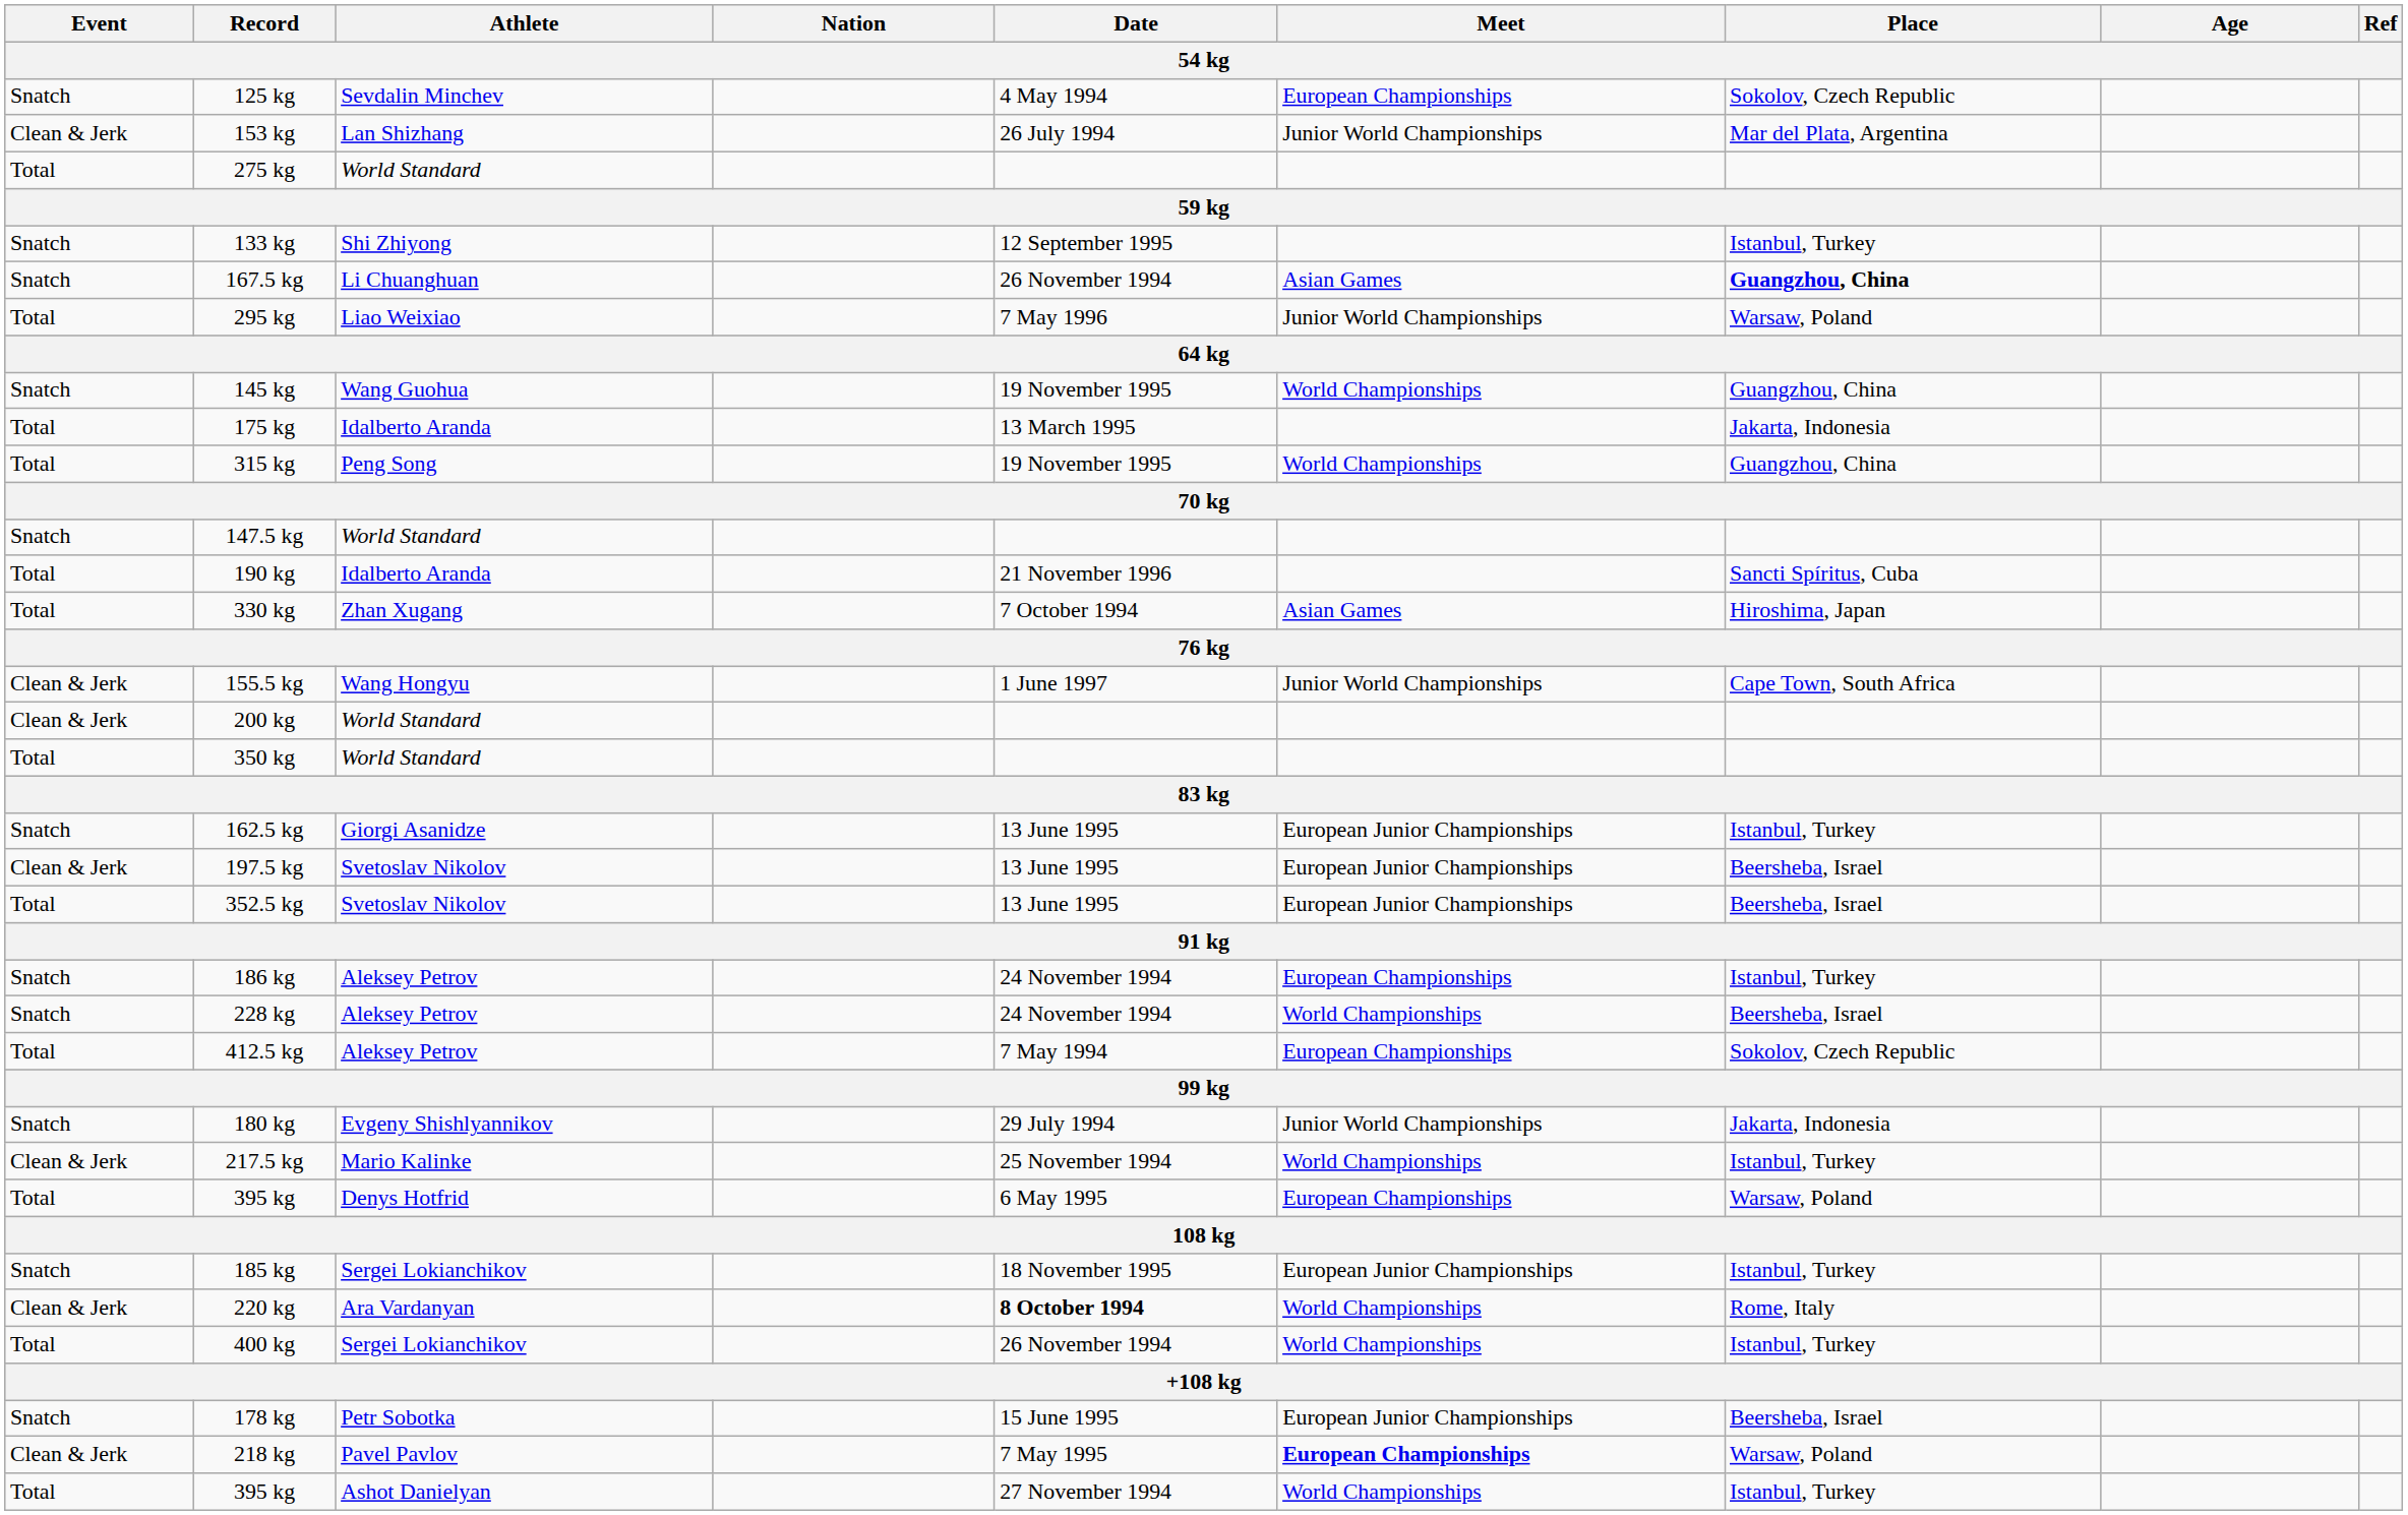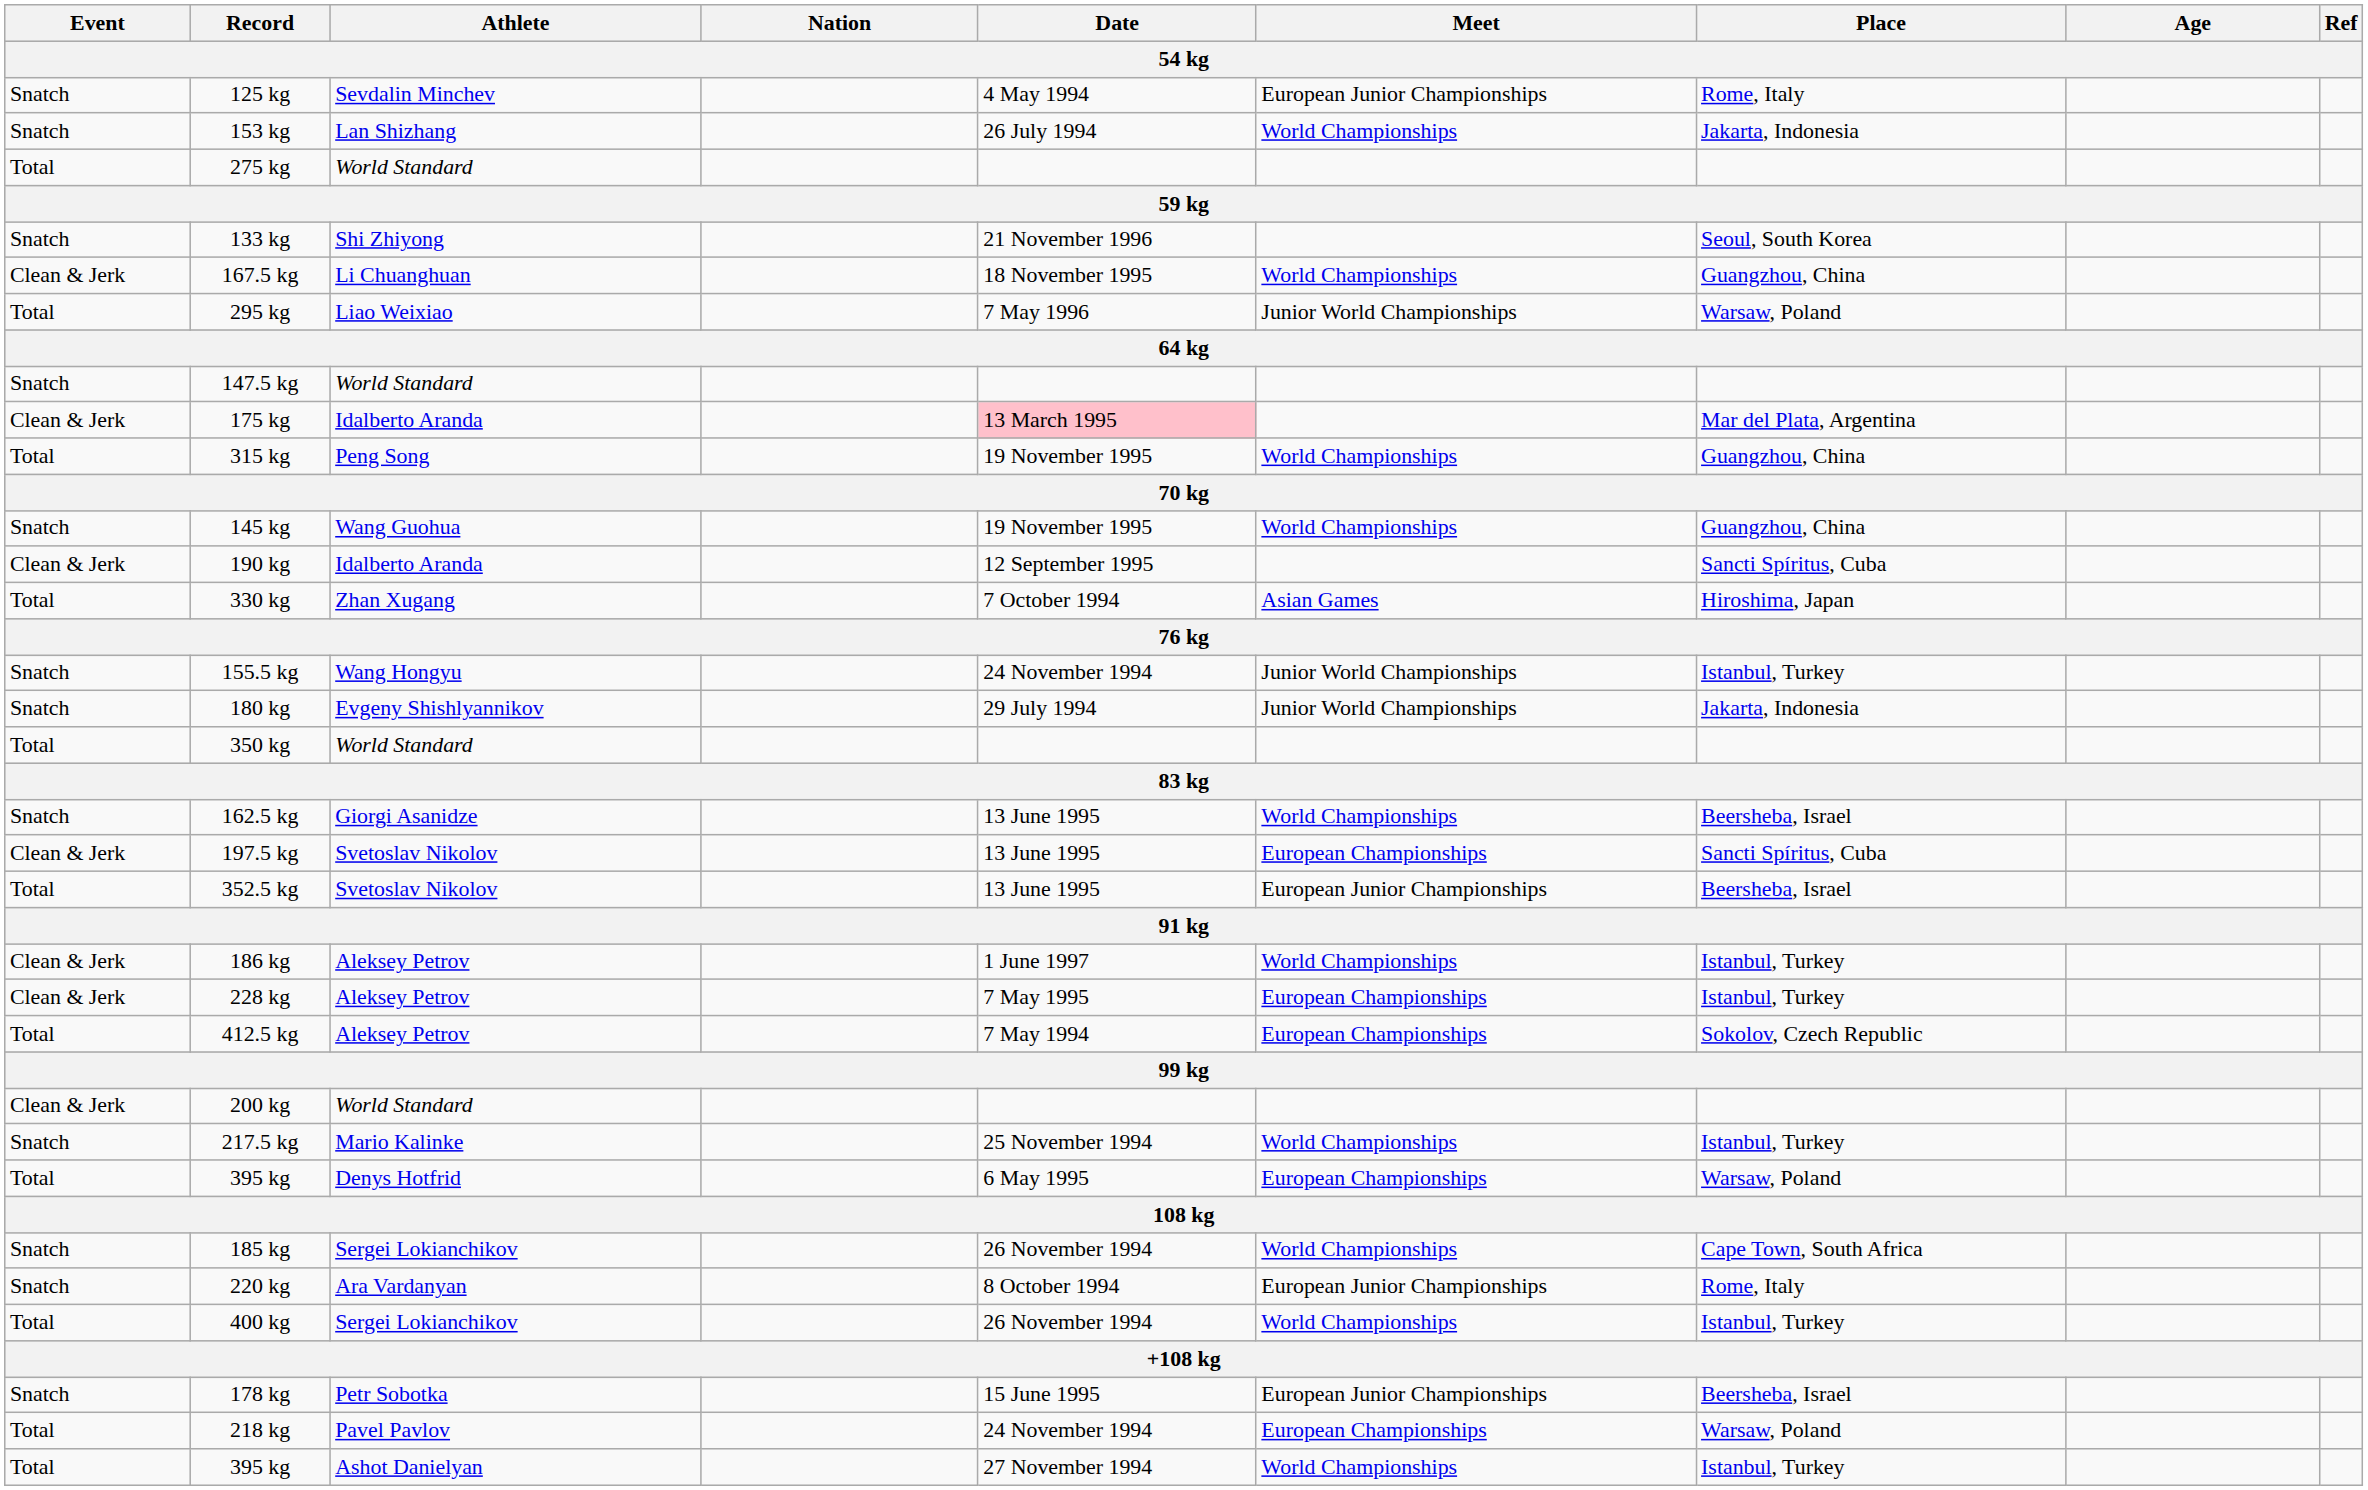 <table class="wikitable" style="font-size:90%; width: 98%;">
 <tr>
 <th width=8%>Event</th>
 <th width=6%>Record</th>
 <th width=16%>Athlete</th>
 <th width=12%>Nation</th>
 <th width=12%>Date</th>
 <th width=19%>Meet</th>
 <th width=16%>Place</th>
 <th width=11%>Age</th>
 <th width=4%>Ref</th>
 </tr>
 <tr bgcolor="#DDDDDD">
 <th colspan="9">54 kg</th>
 </tr>
 <tr>
 <td>Snatch</td>
 <td align=center>125 kg</td>
 <td><a href='#'>Sevdalin Minchev</a></td>
 <td></td>
 <td>4 May 1994</td>
-<td><a href='#'>European Championships</a></td>
-<td> <a href='#'>Sokolov</a>, Czech Republic</td>
+<td>European Junior Championships</td>
+<td> <a href='#'>Rome</a>, Italy</td>
 <td></td>
 <td></td>
 </tr>
 <tr>
-<td>Clean & Jerk</td>
+<td>Snatch</td>
 <td align=center>153 kg</td>
 <td><a href='#'>Lan Shizhang</a></td>
 <td></td>
 <td>26 July 1994</td>
-<td>Junior World Championships</td>
-<td> <a href='#'>Mar del Plata</a>, Argentina</td>
+<td><a href='#'>World Championships</a></td>
+<td> <a href='#'>Jakarta</a>, Indonesia</td>
 <td></td>
 <td></td>
 </tr>
 <tr>
 <td>Total</td>
 <td align=center>275 kg</td>
 <td><em>World Standard</em></td>
 <td></td>
 <td></td>
 <td></td>
 <td></td>
 <td></td>
 <td></td>
 </tr>
 <tr bgcolor="#DDDDDD">
 <th colspan="9">59 kg</th>
 </tr>
 <tr>
 <td>Snatch</td>
 <td align=center>133 kg</td>
 <td><a href='#'>Shi Zhiyong</a></td>
 <td></td>
-<td>12 September 1995</td>
+<td>21 November 1996</td>
 <td></td>
-<td> <a href='#'>Istanbul</a>, Turkey</td>
+<td> <a href='#'>Seoul</a>, South Korea</td>
 <td></td>
 <td></td>
 </tr>
 <tr>
-<td>Snatch</td>
+<td>Clean & Jerk</td>
 <td align=center>167.5 kg</td>
 <td><a href='#'>Li Chuanghuan</a></td>
 <td></td>
-<td>26 November 1994</td>
-<td><a href='#'>Asian Games</a></td>
-<td><strong> <a href='#'>Guangzhou</a>, China</strong></td>
+<td>18 November 1995</td>
+<td><a href='#'>World Championships</a></td>
+<td> <a href='#'>Guangzhou</a>, China</td>
 <td></td>
 <td></td>
 </tr>
 <tr>
 <td>Total</td>
 <td align=center>295 kg</td>
 <td><a href='#'>Liao Weixiao</a></td>
 <td></td>
 <td>7 May 1996</td>
 <td>Junior World Championships</td>
 <td> <a href='#'>Warsaw</a>, Poland</td>
 <td></td>
 <td></td>
 </tr>
 <tr bgcolor="#DDDDDD">
 <th colspan="9">64 kg</th>
 </tr>
 <tr>
 <td>Snatch</td>
-<td align=center>145 kg</td>
-<td><a href='#'>Wang Guohua</a></td>
+<td align=center>147.5 kg</td>
+<td><em>World Standard</em></td>
 <td></td>
-<td>19 November 1995</td>
-<td><a href='#'>World Championships</a></td>
-<td> <a href='#'>Guangzhou</a>, China</td>
+<td></td>
+<td></td>
+<td></td>
 <td></td>
 <td></td>
 </tr>
 <tr>
-<td>Total</td>
+<td>Clean & Jerk</td>
 <td align=center>175 kg</td>
 <td><a href='#'>Idalberto Aranda</a></td>
 <td></td>
-<td>13 March 1995</td>
+<td style="background: pink;">13 March 1995</td>
 <td></td>
-<td> <a href='#'>Jakarta</a>, Indonesia</td>
+<td> <a href='#'>Mar del Plata</a>, Argentina</td>
 <td></td>
 <td></td>
 </tr>
 <tr>
 <td>Total</td>
 <td align=center>315 kg</td>
 <td><a href='#'>Peng Song</a></td>
 <td></td>
 <td>19 November 1995</td>
 <td><a href='#'>World Championships</a></td>
 <td> <a href='#'>Guangzhou</a>, China</td>
 <td></td>
 <td></td>
 </tr>
 <tr bgcolor="#DDDDDD">
 <th colspan="9">70 kg</th>
 </tr>
 <tr>
 <td>Snatch</td>
-<td align=center>147.5 kg</td>
-<td><em>World Standard</em></td>
+<td align=center>145 kg</td>
+<td><a href='#'>Wang Guohua</a></td>
 <td></td>
-<td></td>
-<td></td>
-<td></td>
+<td>19 November 1995</td>
+<td><a href='#'>World Championships</a></td>
+<td> <a href='#'>Guangzhou</a>, China</td>
 <td></td>
 <td></td>
 </tr>
 <tr>
-<td>Total</td>
+<td>Clean & Jerk</td>
 <td align=center>190 kg</td>
 <td><a href='#'>Idalberto Aranda</a></td>
 <td></td>
-<td>21 November 1996</td>
+<td>12 September 1995</td>
 <td></td>
 <td> <a href='#'>Sancti Spíritus</a>, Cuba</td>
 <td></td>
 <td></td>
 </tr>
 <tr>
 <td>Total</td>
 <td align=center>330 kg</td>
 <td><a href='#'>Zhan Xugang</a></td>
 <td></td>
 <td>7 October 1994</td>
 <td><a href='#'>Asian Games</a></td>
 <td> <a href='#'>Hiroshima</a>, Japan</td>
 <td></td>
 <td></td>
 </tr>
 <tr bgcolor="#DDDDDD">
 <th colspan="9">76 kg</th>
 </tr>
 <tr>
-<td>Clean & Jerk</td>
+<td>Snatch</td>
 <td align=center>155.5 kg</td>
 <td><a href='#'>Wang Hongyu</a></td>
 <td></td>
-<td>1 June 1997</td>
+<td>24 November 1994</td>
 <td>Junior World Championships</td>
-<td> <a href='#'>Cape Town</a>, South Africa</td>
+<td> <a href='#'>Istanbul</a>, Turkey</td>
 <td></td>
 <td></td>
 </tr>
 <tr>
-<td>Clean & Jerk</td>
-<td align=center>200 kg</td>
-<td><em>World Standard</em></td>
+<td>Snatch</td>
+<td align=center>180 kg</td>
+<td><a href='#'>Evgeny Shishlyannikov</a></td>
 <td></td>
-<td></td>
-<td></td>
-<td></td>
+<td>29 July 1994</td>
+<td>Junior World Championships</td>
+<td> <a href='#'>Jakarta</a>, Indonesia</td>
 <td></td>
 <td></td>
 </tr>
 <tr>
 <td>Total</td>
 <td align=center>350 kg</td>
 <td><em>World Standard</em></td>
 <td></td>
 <td></td>
 <td></td>
 <td></td>
 <td></td>
 <td></td>
 </tr>
 <tr bgcolor="#DDDDDD">
 <th colspan="9">83 kg</th>
 </tr>
 <tr>
 <td>Snatch</td>
 <td align=center>162.5 kg</td>
 <td><a href='#'>Giorgi Asanidze</a></td>
 <td></td>
 <td>13 June 1995</td>
-<td>European Junior Championships</td>
-<td> <a href='#'>Istanbul</a>, Turkey</td>
+<td><a href='#'>World Championships</a></td>
+<td> <a href='#'>Beersheba</a>, Israel</td>
 <td></td>
 <td></td>
 </tr>
 <tr>
 <td>Clean & Jerk</td>
 <td align=center>197.5 kg</td>
 <td><a href='#'>Svetoslav Nikolov</a></td>
 <td></td>
 <td>13 June 1995</td>
-<td>European Junior Championships</td>
-<td> <a href='#'>Beersheba</a>, Israel</td>
+<td><a href='#'>European Championships</a></td>
+<td> <a href='#'>Sancti Spíritus</a>, Cuba</td>
 <td></td>
 <td></td>
 </tr>
 <tr>
 <td>Total</td>
 <td align=center>352.5 kg</td>
 <td><a href='#'>Svetoslav Nikolov</a></td>
 <td></td>
 <td>13 June 1995</td>
 <td>European Junior Championships</td>
 <td> <a href='#'>Beersheba</a>, Israel</td>
 <td></td>
 <td></td>
 </tr>
 <tr bgcolor="#DDDDDD">
 <th colspan="9">91 kg</th>
 </tr>
 <tr>
-<td>Snatch</td>
+<td>Clean & Jerk</td>
 <td align=center>186 kg</td>
 <td><a href='#'>Aleksey Petrov</a></td>
 <td></td>
-<td>24 November 1994</td>
-<td><a href='#'>European Championships</a></td>
+<td>1 June 1997</td>
+<td><a href='#'>World Championships</a></td>
 <td> <a href='#'>Istanbul</a>, Turkey</td>
 <td></td>
 <td></td>
 </tr>
 <tr>
-<td>Snatch</td>
+<td>Clean & Jerk</td>
 <td align=center>228 kg</td>
 <td><a href='#'>Aleksey Petrov</a></td>
 <td></td>
-<td>24 November 1994</td>
-<td><a href='#'>World Championships</a></td>
-<td> <a href='#'>Beersheba</a>, Israel</td>
+<td>7 May 1995</td>
+<td><a href='#'>European Championships</a></td>
+<td> <a href='#'>Istanbul</a>, Turkey</td>
 <td></td>
 <td></td>
 </tr>
 <tr>
 <td>Total</td>
 <td align=center>412.5 kg</td>
 <td><a href='#'>Aleksey Petrov</a></td>
 <td></td>
 <td>7 May 1994</td>
 <td><a href='#'>European Championships</a></td>
 <td> <a href='#'>Sokolov</a>, Czech Republic</td>
 <td></td>
 <td></td>
 </tr>
 <tr bgcolor="#DDDDDD">
 <th colspan="9">99 kg</th>
 </tr>
 <tr>
-<td>Snatch</td>
-<td align=center>180 kg</td>
-<td><a href='#'>Evgeny Shishlyannikov</a></td>
+<td>Clean & Jerk</td>
+<td align=center>200 kg</td>
+<td><em>World Standard</em></td>
 <td></td>
-<td>29 July 1994</td>
-<td>Junior World Championships</td>
-<td> <a href='#'>Jakarta</a>, Indonesia</td>
+<td></td>
+<td></td>
+<td></td>
 <td></td>
 <td></td>
 </tr>
 <tr>
-<td>Clean & Jerk</td>
+<td>Snatch</td>
 <td align=center>217.5 kg</td>
 <td><a href='#'>Mario Kalinke</a></td>
 <td></td>
 <td>25 November 1994</td>
 <td><a href='#'>World Championships</a></td>
 <td> <a href='#'>Istanbul</a>, Turkey</td>
 <td></td>
 <td></td>
 </tr>
 <tr>
 <td>Total</td>
 <td align=center>395 kg</td>
 <td><a href='#'>Denys Hotfrid</a></td>
 <td></td>
 <td>6 May 1995</td>
 <td><a href='#'>European Championships</a></td>
 <td> <a href='#'>Warsaw</a>, Poland</td>
 <td></td>
 <td></td>
 </tr>
 <tr bgcolor="#DDDDDD">
 <th colspan="9">108 kg</th>
 </tr>
 <tr>
 <td>Snatch</td>
 <td align=center>185 kg</td>
 <td><a href='#'>Sergei Lokianchikov</a></td>
 <td></td>
-<td>18 November 1995</td>
-<td>European Junior Championships</td>
-<td> <a href='#'>Istanbul</a>, Turkey</td>
+<td>26 November 1994</td>
+<td><a href='#'>World Championships</a></td>
+<td> <a href='#'>Cape Town</a>, South Africa</td>
 <td></td>
 <td></td>
 </tr>
 <tr>
-<td>Clean & Jerk</td>
+<td>Snatch</td>
 <td align=center>220 kg</td>
 <td><a href='#'>Ara Vardanyan</a></td>
 <td></td>
-<td><strong>8 October 1994</strong></td>
-<td><a href='#'>World Championships</a></td>
+<td>8 October 1994</td>
+<td>European Junior Championships</td>
 <td> <a href='#'>Rome</a>, Italy</td>
 <td></td>
 <td></td>
 </tr>
 <tr>
 <td>Total</td>
 <td align=center>400 kg</td>
 <td><a href='#'>Sergei Lokianchikov</a></td>
 <td></td>
 <td>26 November 1994</td>
 <td><a href='#'>World Championships</a></td>
 <td> <a href='#'>Istanbul</a>, Turkey</td>
 <td></td>
 <td></td>
 </tr>
 <tr bgcolor="#DDDDDD">
 <th colspan="9">+108 kg</th>
 </tr>
 <tr>
 <td>Snatch</td>
 <td align=center>178 kg</td>
 <td><a href='#'>Petr Sobotka</a></td>
 <td></td>
 <td>15 June 1995</td>
 <td>European Junior Championships</td>
 <td> <a href='#'>Beersheba</a>, Israel</td>
 <td></td>
 <td></td>
 </tr>
 <tr>
-<td>Clean & Jerk</td>
+<td>Total</td>
 <td align=center>218 kg</td>
 <td><a href='#'>Pavel Pavlov</a></td>
 <td></td>
-<td>7 May 1995</td>
-<td><strong><a href='#'>European Championships</a></strong></td>
+<td>24 November 1994</td>
+<td><a href='#'>European Championships</a></td>
 <td> <a href='#'>Warsaw</a>, Poland</td>
 <td></td>
 <td></td>
 </tr>
 <tr>
 <td>Total</td>
 <td align=center>395 kg</td>
 <td><a href='#'>Ashot Danielyan</a></td>
 <td></td>
 <td>27 November 1994</td>
 <td><a href='#'>World Championships</a></td>
 <td> <a href='#'>Istanbul</a>, Turkey</td>
 <td></td>
 <td></td>
 </tr>
 </table>
